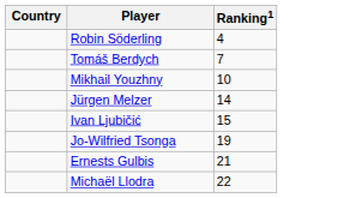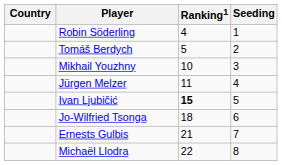 <table class="sortable wikitable">
 <tr>
 <th width="70">Country</th>
 <th width="175">Player</th>
 <th>Ranking<sup>1</sup></th>
+<th>Seeding</th>
 </tr>
 <tr>
 <td></td>
 <td><a href='#'>Robin Söderling</a></td>
 <td>4</td>
+<td>1</td>
 </tr>
 <tr>
 <td></td>
 <td><a href='#'>Tomáš Berdych</a></td>
-<td>7</td>
+<td>5</td>
+<td>2</td>
 </tr>
 <tr>
 <td></td>
 <td><a href='#'>Mikhail Youzhny</a></td>
 <td>10</td>
+<td>3</td>
 </tr>
 <tr>
 <td></td>
 <td><a href='#'>Jürgen Melzer</a></td>
-<td>14</td>
+<td>11</td>
+<td>4</td>
 </tr>
 <tr>
 <td></td>
 <td><a href='#'>Ivan Ljubičić</a></td>
-<td>15</td>
+<td><strong>15</strong></td>
+<td>5</td>
 </tr>
 <tr>
 <td></td>
 <td><a href='#'>Jo-Wilfried Tsonga</a></td>
-<td>19</td>
+<td>18</td>
+<td>6</td>
 </tr>
 <tr>
 <td></td>
 <td><a href='#'>Ernests Gulbis</a></td>
 <td>21</td>
+<td>7</td>
 </tr>
 <tr>
 <td></td>
 <td><a href='#'>Michaël Llodra</a></td>
 <td>22</td>
+<td>8</td>
 </tr>
 </table>
